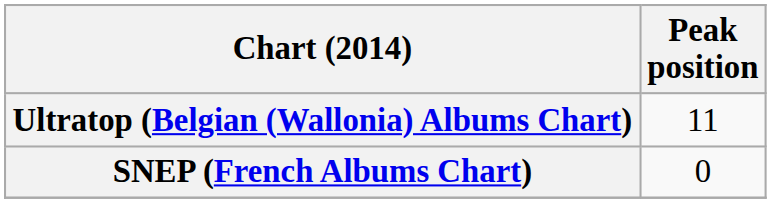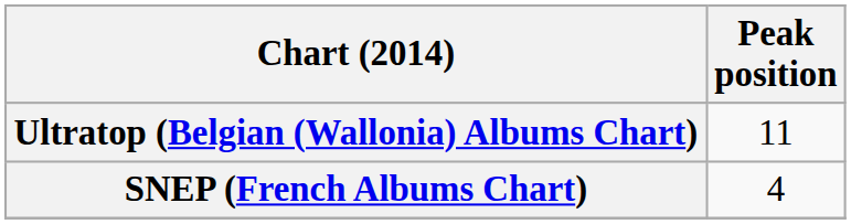 <table class="wikitable sortable plainrowheaders" style="text-align:center;">
 <tr>
 <th scope="col">Chart (2014)</th>
 <th scope="col">Peak<br>position</th>
 </tr>
 <tr>
 <th scope="row">Ultratop (<a href='#'>Belgian (Wallonia) Albums Chart</a>)</th>
 <td>11</td>
 </tr>
 <tr>
 <th scope="row">SNEP (<a href='#'>French Albums Chart</a>)</th>
-<td>0</td>
+<td>4</td>
 </tr>
 <tr>
 </tr>
 </table>
